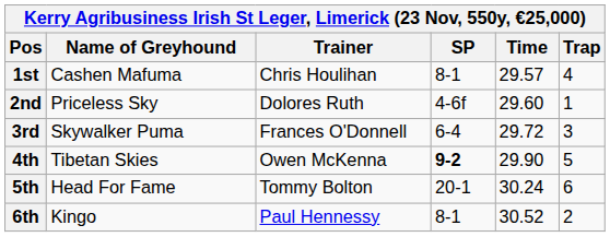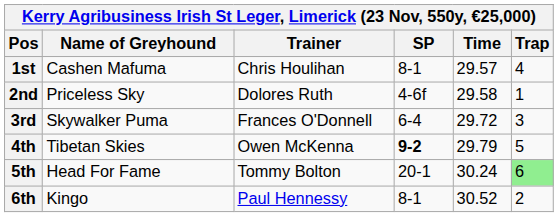 <table class="wikitable">
 <tr>
 <th colspan="6"><a href='#'>Kerry Agribusiness Irish St Leger</a>, <a href='#'>Limerick</a> (23 Nov, 550y, €25,000)</th>
 </tr>
 <tr>
 <th width=30>Pos</th>
 <th width=180>Name of Greyhound</th>
 <th width=150>Trainer</th>
 <th width=50>SP</th>
 <th width=50>Time</th>
 <th width=30>Trap</th>
 </tr>
 <tr>
 <th>1st</th>
 <td>Cashen Mafuma</td>
 <td>Chris Houlihan</td>
 <td>8-1</td>
 <td>29.57</td>
 <td>4</td>
 </tr>
 <tr>
 <th>2nd</th>
 <td>Priceless Sky</td>
 <td>Dolores Ruth</td>
 <td>4-6f</td>
-<td>29.60</td>
+<td>29.58</td>
 <td>1</td>
 </tr>
 <tr>
 <th>3rd</th>
 <td>Skywalker Puma</td>
 <td>Frances O'Donnell</td>
 <td>6-4</td>
 <td>29.72</td>
 <td>3</td>
 </tr>
 <tr>
 <th>4th</th>
 <td>Tibetan Skies</td>
 <td>Owen McKenna</td>
 <td><strong>9-2</strong></td>
-<td>29.90</td>
+<td>29.79</td>
 <td>5</td>
 </tr>
 <tr>
 <th>5th</th>
 <td>Head For Fame</td>
 <td>Tommy Bolton</td>
 <td>20-1</td>
 <td>30.24</td>
-<td>6</td>
+<td style="background: lightgreen;">6</td>
 </tr>
 <tr>
 <th>6th</th>
 <td>Kingo</td>
 <td><a href='#'>Paul Hennessy</a></td>
 <td>8-1</td>
 <td>30.52</td>
 <td>2</td>
 </tr>
 </table>
